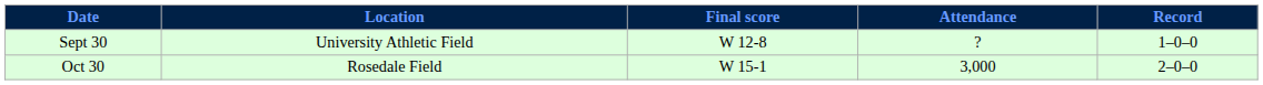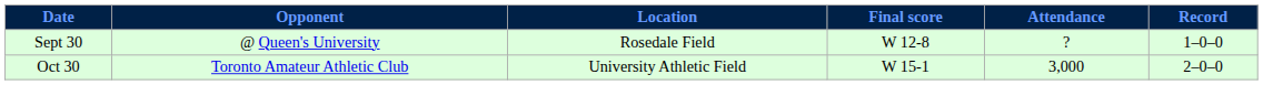 <table class="wikitable" width="80%">
 <tr align="center"  style="background:#002147;color:#6699FF;">
 <td><strong>Date</strong></td>
+<td><strong>Opponent</strong></td>
 <td><strong>Location</strong></td>
 <td><strong>Final score</strong></td>
 <td><strong>Attendance</strong></td>
 <td><strong>Record</strong></td>
 </tr>
 <tr align="center" bgcolor="#ddffdd">
 <td>Sept 30</td>
-<td>University Athletic Field</td>
+<td>@ <a href='#'>Queen's University</a></td>
+<td>Rosedale Field</td>
 <td>W 12-8</td>
 <td>?</td>
 <td>1–0–0</td>
 </tr>
 <tr align="center" bgcolor="#ddffdd">
 <td>Oct 30</td>
-<td>Rosedale Field</td>
+<td><a href='#'>Toronto Amateur Athletic Club</a></td>
+<td>University Athletic Field</td>
 <td>W 15-1</td>
 <td>3,000</td>
 <td>2–0–0</td>
 </tr>
 </table>
